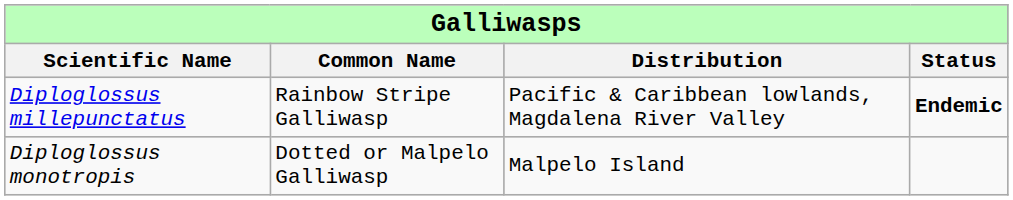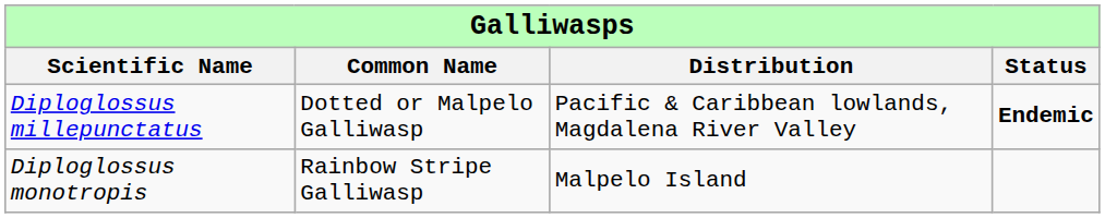 <table class="wikitable" style="width:100%;">
 <tr>
 <td colspan="100%" align="center" bgcolor="#bbffbb"><big><strong>Galliwasps</strong></big></td>
 </tr>
 <tr>
 <th>Scientific Name</th>
 <th>Common Name</th>
 <th>Distribution</th>
 <th>Status</th>
 </tr>
 <tr>
 <td><em><a href='#'>Diploglossus millepunctatus</a></em></td>
-<td>Rainbow Stripe Galliwasp</td>
+<td>Dotted or Malpelo Galliwasp</td>
 <td>Pacific & Caribbean lowlands, Magdalena River Valley </td>
 <td><strong><span>Endemic</span></strong></td>
 </tr>
 <tr>
 <td><em>Diploglossus monotropis</em></td>
-<td>Dotted or Malpelo Galliwasp</td>
+<td>Rainbow Stripe Galliwasp</td>
 <td>Malpelo Island</td>
 <td></td>
 </tr>
 </table>
